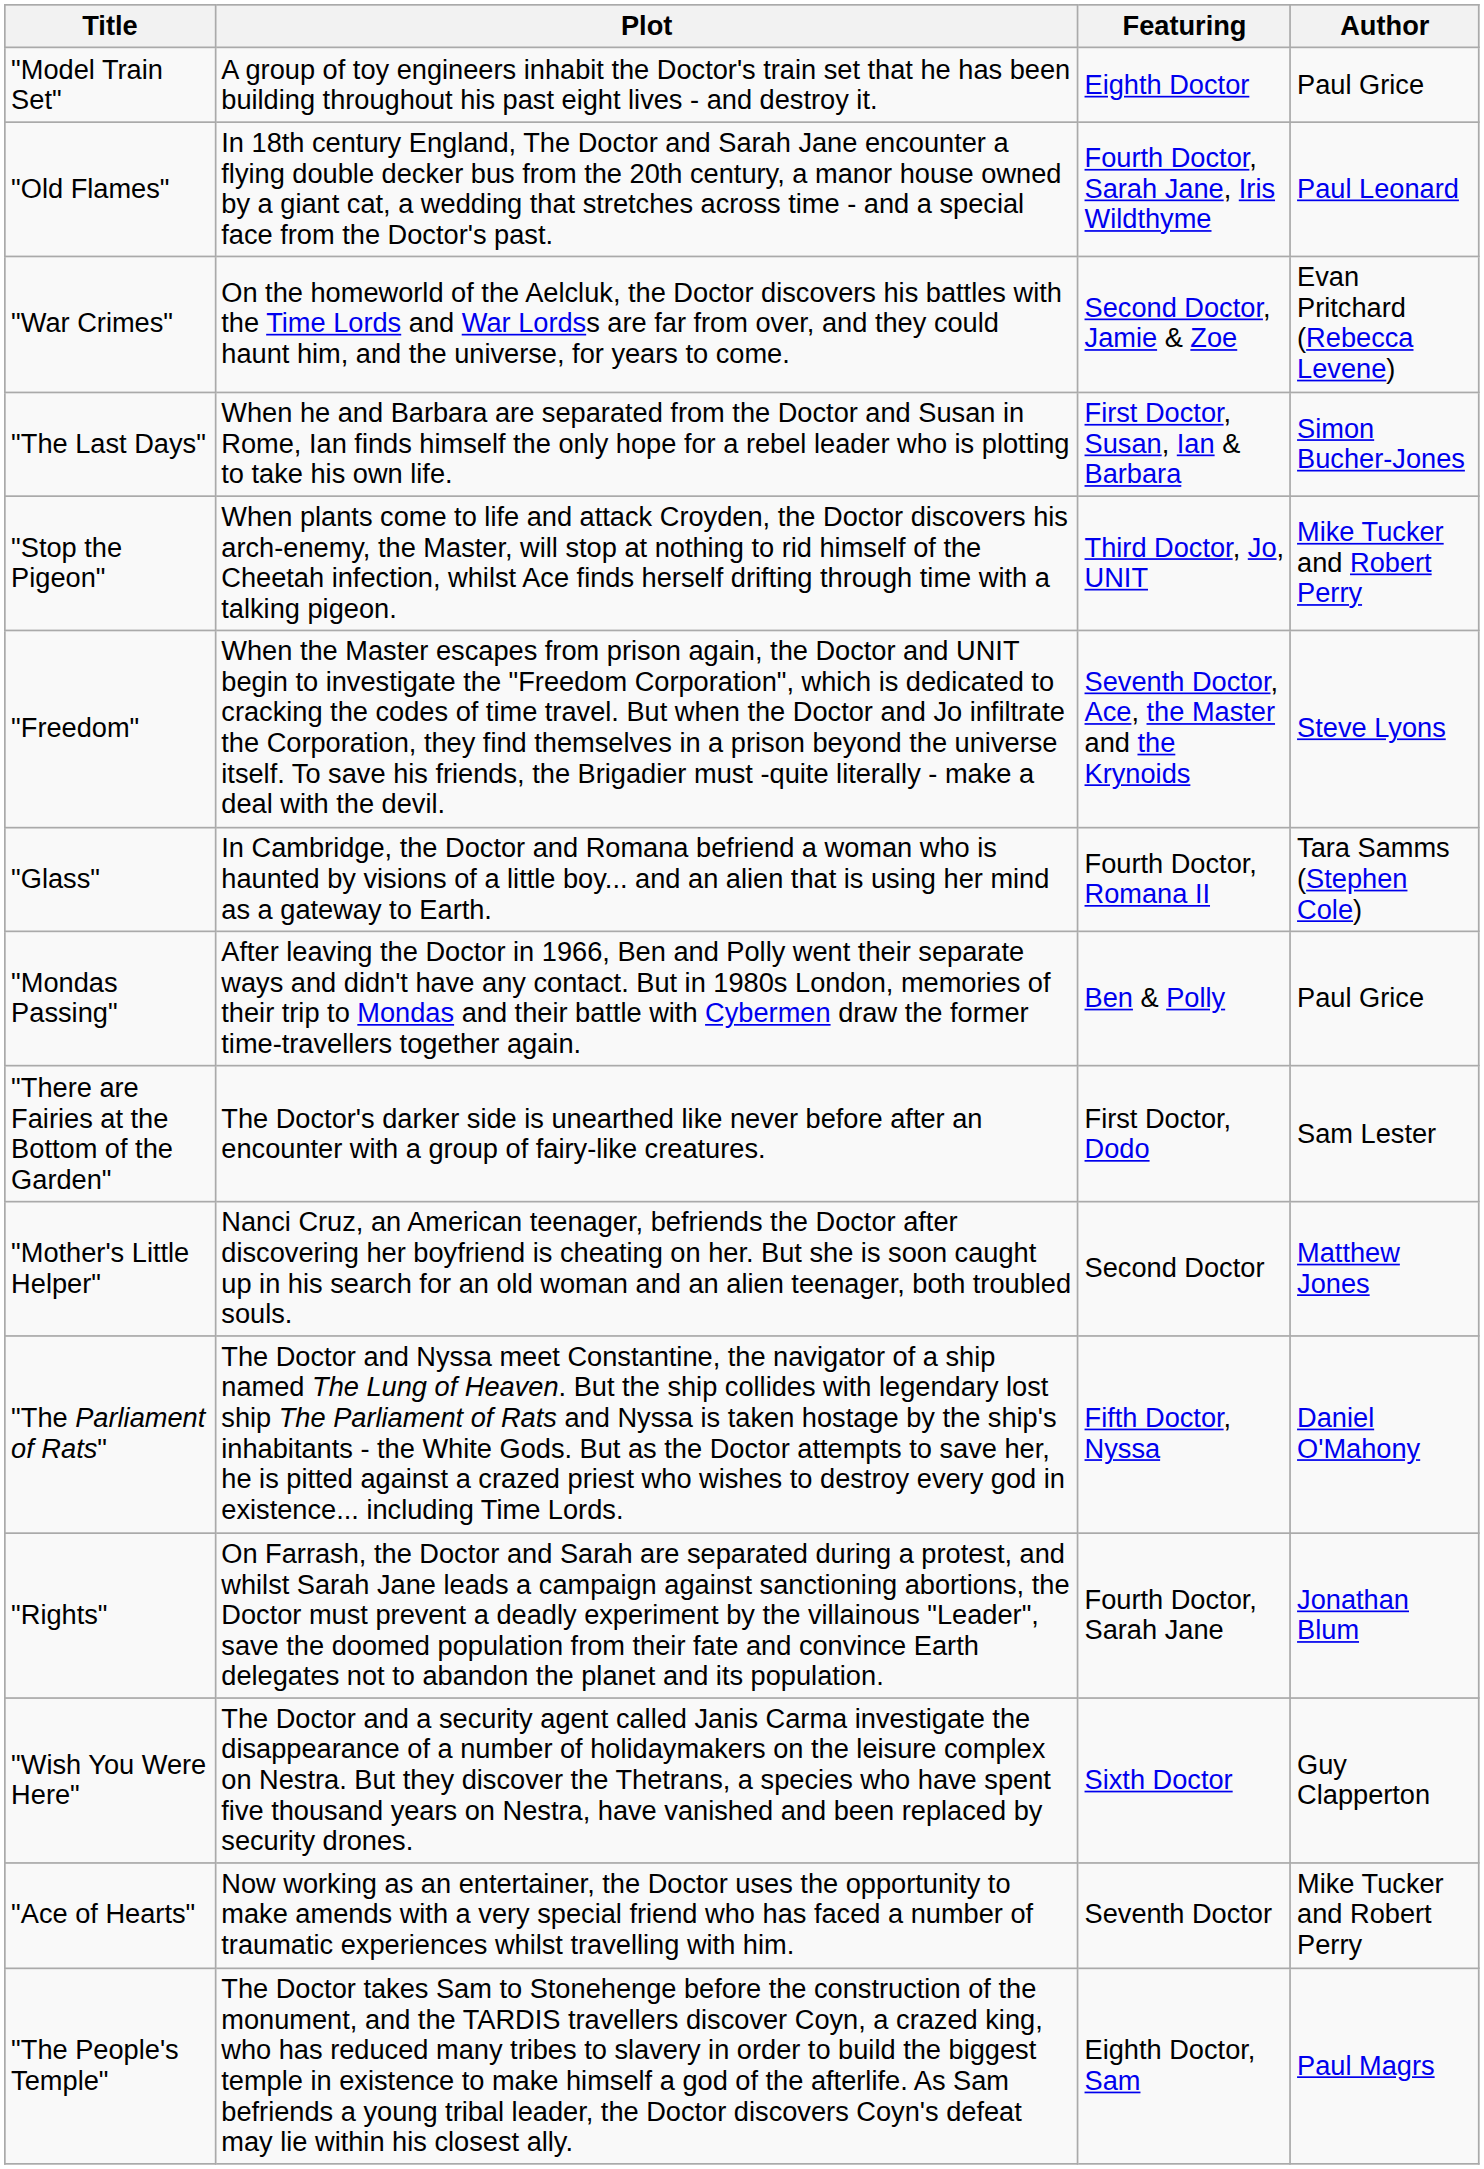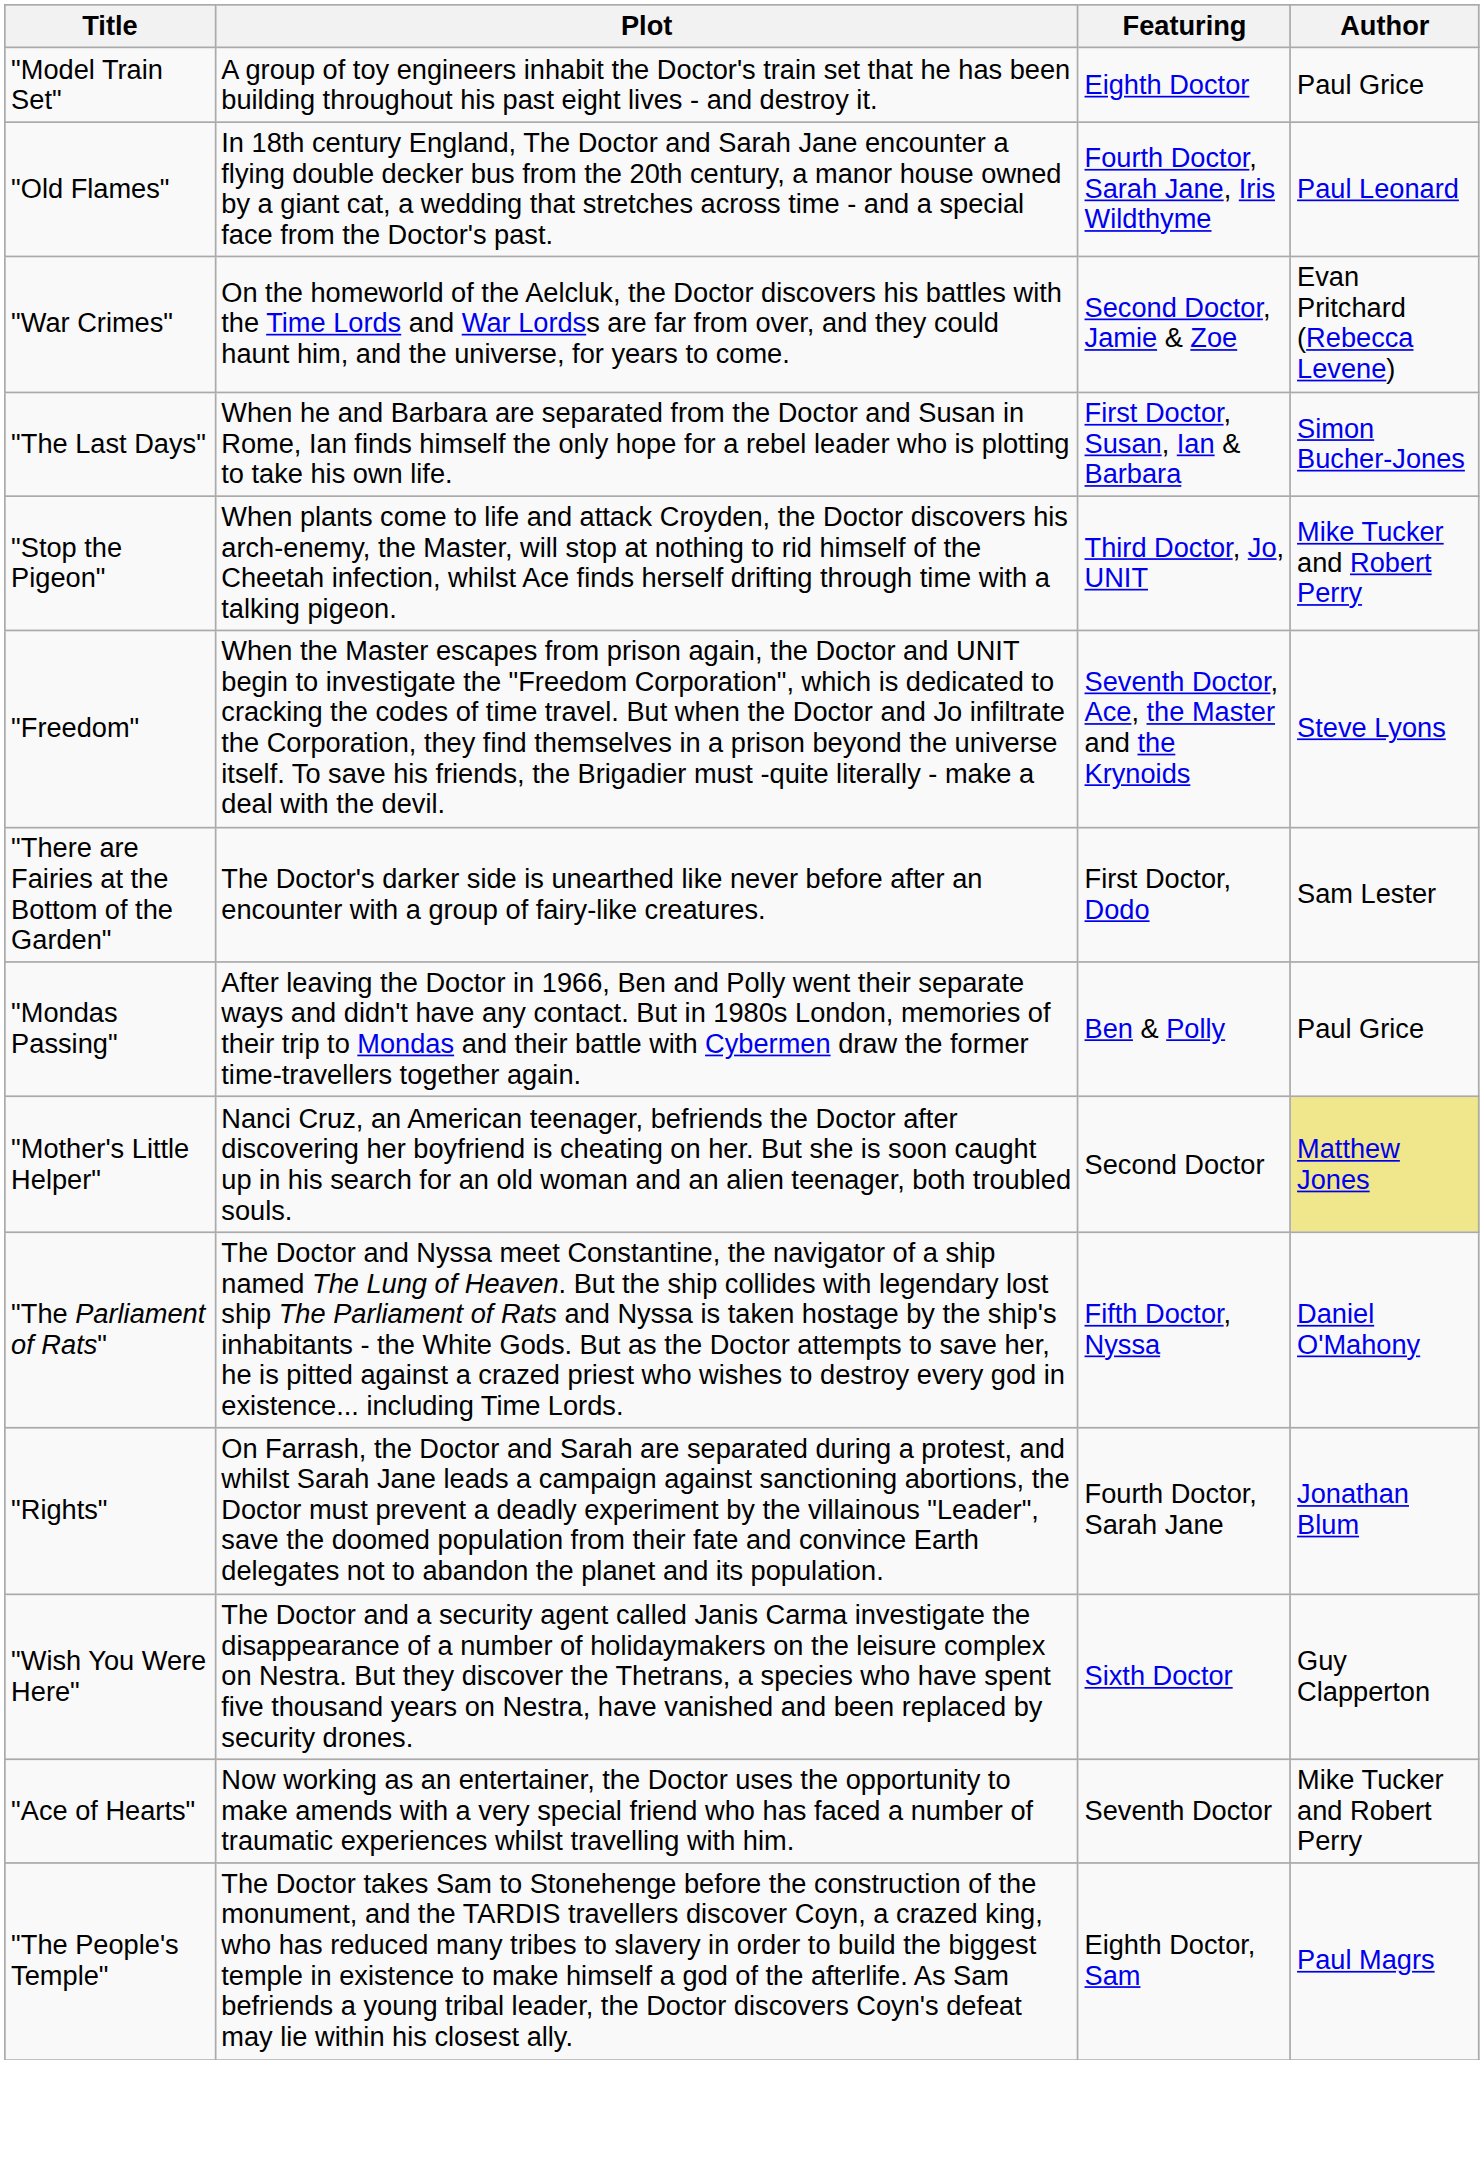 <table class="wikitable">
 <tr>
 <th>Title</th>
 <th>Plot</th>
 <th>Featuring</th>
 <th>Author</th>
 </tr>
 <tr>
 <td>"Model Train Set"</td>
 <td>A group of toy engineers inhabit the Doctor's train set that he has been building throughout his past eight lives - and destroy it.</td>
 <td><a href='#'>Eighth Doctor</a></td>
 <td>Paul Grice</td>
 </tr>
 <tr>
 <td>"Old Flames"</td>
 <td>In 18th century England, The Doctor and Sarah Jane encounter a flying double decker bus from the 20th century, a manor house owned by a giant cat, a wedding that stretches across time - and a special face from the Doctor's past.</td>
 <td><a href='#'>Fourth Doctor</a>, <a href='#'>Sarah Jane</a>, <a href='#'>Iris Wildthyme</a></td>
 <td><a href='#'>Paul Leonard</a></td>
 </tr>
 <tr>
 <td>"War Crimes"</td>
 <td>On the homeworld of the Aelcluk, the Doctor discovers his battles with the <a href='#'>Time Lords</a> and <a href='#'>War Lords</a>s are far from over, and they could haunt him, and the universe, for years to come.</td>
 <td><a href='#'>Second Doctor</a>, <a href='#'>Jamie</a> & <a href='#'>Zoe</a></td>
 <td>Evan Pritchard (<a href='#'>Rebecca Levene</a>)</td>
 </tr>
 <tr>
 <td>"The Last Days"</td>
 <td>When he and Barbara are separated from the Doctor and Susan in Rome, Ian finds himself the only hope for a rebel leader who is plotting to take his own life.</td>
 <td><a href='#'>First Doctor</a>, <a href='#'>Susan</a>, <a href='#'>Ian</a> & <a href='#'>Barbara</a></td>
 <td><a href='#'>Simon Bucher-Jones</a></td>
 </tr>
 <tr>
 <td>"Stop the Pigeon"</td>
 <td>When plants come to life and attack Croyden, the Doctor discovers his arch-enemy, the Master, will stop at nothing to rid himself of the Cheetah infection, whilst Ace finds herself drifting through time with a talking pigeon.</td>
 <td><a href='#'>Third Doctor</a>, <a href='#'>Jo</a>, <a href='#'>UNIT</a></td>
 <td><a href='#'>Mike Tucker</a> and <a href='#'>Robert Perry</a></td>
 </tr>
 <tr>
 <td>"Freedom"</td>
 <td>When the Master escapes from prison again, the Doctor and UNIT begin to investigate the "Freedom Corporation", which is dedicated to cracking the codes of time travel. But when the Doctor and Jo infiltrate the Corporation, they find themselves in a prison beyond the universe itself. To save his friends, the Brigadier must -quite literally - make a deal with the devil.</td>
 <td><a href='#'>Seventh Doctor</a>, <a href='#'>Ace</a>, <a href='#'>the Master</a> and <a href='#'>the Krynoids</a></td>
 <td><a href='#'>Steve Lyons</a></td>
 </tr>
 <tr>
-<td>"Glass"</td>
-<td>In Cambridge, the Doctor and Romana befriend a woman who is haunted by visions of a little boy... and an alien that is using her mind as a gateway to Earth.</td>
-<td>Fourth Doctor, <a href='#'>Romana II</a></td>
-<td>Tara Samms (<a href='#'>Stephen Cole</a>)</td>
+<td>"There are Fairies at the Bottom of the Garden"</td>
+<td>The Doctor's darker side is unearthed like never before after an encounter with a group of fairy-like creatures.</td>
+<td>First Doctor, <a href='#'>Dodo</a></td>
+<td>Sam Lester</td>
 </tr>
 <tr>
 <td>"Mondas Passing"</td>
 <td>After leaving the Doctor in 1966, Ben and Polly went their separate ways and didn't have any contact. But in 1980s London, memories of their trip to <a href='#'>Mondas</a> and their battle with <a href='#'>Cybermen</a> draw the former time-travellers together again.</td>
 <td><a href='#'>Ben</a> & <a href='#'>Polly</a></td>
 <td>Paul Grice</td>
 </tr>
 <tr>
-<td>"There are Fairies at the Bottom of the Garden"</td>
-<td>The Doctor's darker side is unearthed like never before after an encounter with a group of fairy-like creatures.</td>
-<td>First Doctor, <a href='#'>Dodo</a></td>
-<td>Sam Lester</td>
-</tr>
-<tr>
 <td>"Mother's Little Helper"</td>
 <td>Nanci Cruz, an American teenager, befriends the Doctor after discovering her boyfriend is cheating on her. But she is soon caught up in his search for an old woman and an alien teenager, both troubled souls.</td>
 <td>Second Doctor</td>
-<td><a href='#'>Matthew Jones</a></td>
+<td style="background: khaki;"><a href='#'>Matthew Jones</a></td>
 </tr>
 <tr>
 <td>"The <em>Parliament of Rats</em>"</td>
 <td>The Doctor and Nyssa meet Constantine, the navigator of a ship named <em>The Lung of Heaven</em>. But the ship collides with legendary lost ship <em>The Parliament of Rats</em> and Nyssa is taken hostage by the ship's inhabitants - the White Gods. But as the Doctor attempts to save her, he is pitted against a crazed priest who wishes to destroy every god in existence... including Time Lords.</td>
 <td><a href='#'>Fifth Doctor</a>, <a href='#'>Nyssa</a></td>
 <td><a href='#'>Daniel O'Mahony</a></td>
 </tr>
 <tr>
 <td>"Rights"</td>
 <td>On Farrash, the Doctor and Sarah are separated during a protest, and whilst Sarah Jane leads a campaign against sanctioning abortions, the Doctor must prevent a deadly experiment by the villainous "Leader", save the doomed population from their fate and convince Earth delegates not to abandon the planet and its population.</td>
 <td>Fourth Doctor, Sarah Jane</td>
 <td><a href='#'>Jonathan Blum</a></td>
 </tr>
 <tr>
 <td>"Wish You Were Here"</td>
 <td>The Doctor and a security agent called Janis Carma investigate the disappearance of a number of holidaymakers on the leisure complex on Nestra. But they discover the Thetrans, a species who have spent five thousand years on Nestra, have vanished and been replaced by security drones.</td>
 <td><a href='#'>Sixth Doctor</a></td>
 <td>Guy Clapperton</td>
 </tr>
 <tr>
 <td>"Ace of Hearts"</td>
 <td>Now working as an entertainer, the Doctor uses the opportunity to make amends with a very special friend who has faced a number of traumatic experiences whilst travelling with him.</td>
 <td>Seventh Doctor</td>
 <td>Mike Tucker and Robert Perry</td>
 </tr>
 <tr>
 <td>"The People's Temple"</td>
 <td>The Doctor takes Sam to Stonehenge before the construction of the monument, and the TARDIS travellers discover Coyn, a crazed king, who has reduced many tribes to slavery in order to build the biggest temple in existence to make himself a god of the afterlife. As Sam befriends a young tribal leader, the Doctor discovers Coyn's defeat may lie within his closest ally.</td>
 <td>Eighth Doctor, <a href='#'>Sam</a></td>
 <td><a href='#'>Paul Magrs</a></td>
 </tr>
 </table>
